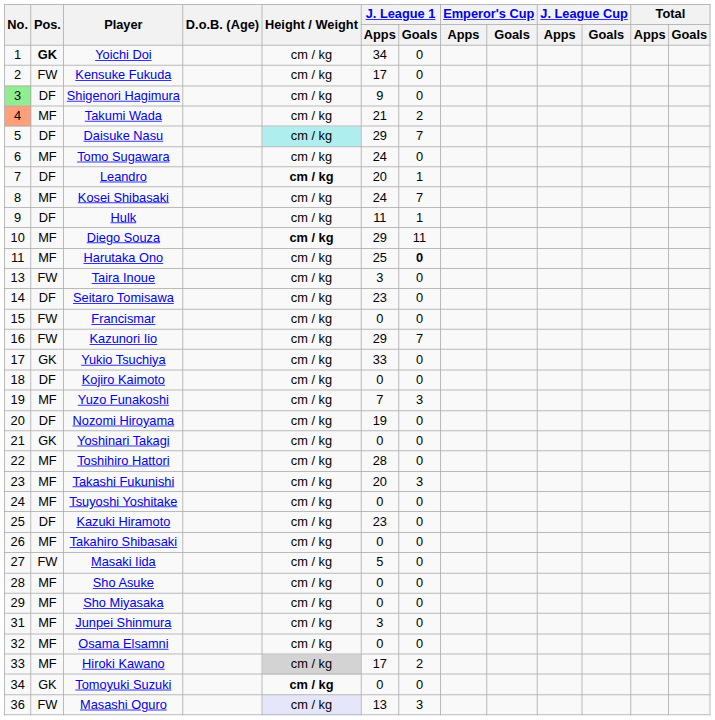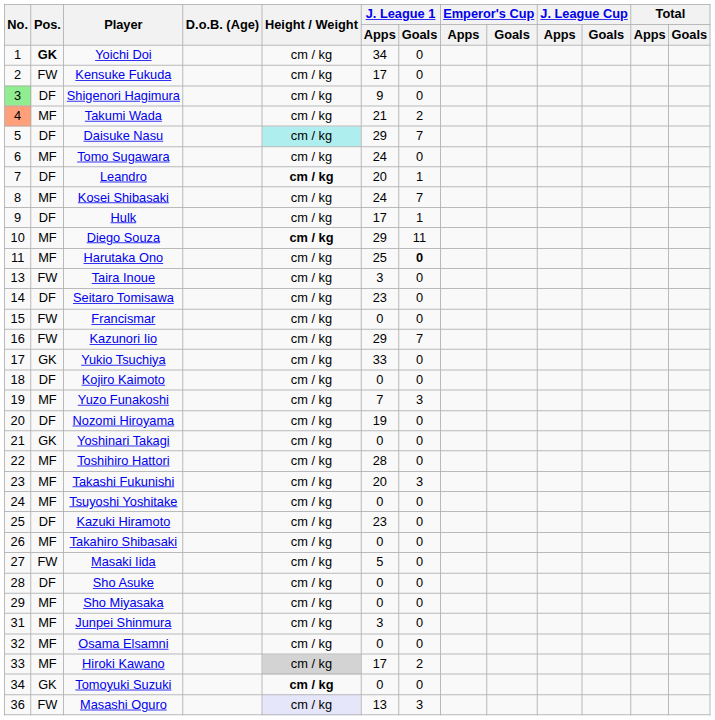 <table class="wikitable" style="text-align:center;">
 <tr>
 <th rowspan="2">No.</th>
 <th rowspan="2">Pos.</th>
 <th rowspan="2">Player</th>
 <th rowspan="2">D.o.B. (Age)</th>
 <th rowspan="2">Height / Weight</th>
 <th colspan="2"><a href='#'>J. League 1</a></th>
 <th colspan="2"><a href='#'>Emperor's Cup</a></th>
 <th colspan="2"><a href='#'>J. League Cup</a></th>
 <th colspan="2">Total</th>
 </tr>
 <tr>
 <th>Apps</th>
 <th>Goals</th>
 <th>Apps</th>
 <th>Goals</th>
 <th>Apps</th>
 <th>Goals</th>
 <th>Apps</th>
 <th>Goals</th>
 </tr>
 <tr>
 <td>1</td>
 <td><strong>GK</strong></td>
 <td><a href='#'>Yoichi Doi</a></td>
 <td></td>
 <td>cm / kg</td>
 <td>34</td>
 <td>0</td>
 <td></td>
 <td></td>
 <td></td>
 <td></td>
 <td></td>
 <td></td>
 </tr>
 <tr>
 <td>2</td>
 <td>FW</td>
 <td><a href='#'>Kensuke Fukuda</a></td>
 <td></td>
 <td>cm / kg</td>
 <td>17</td>
 <td>0</td>
 <td></td>
 <td></td>
 <td></td>
 <td></td>
 <td></td>
 <td></td>
 </tr>
 <tr>
 <td style="background: lightgreen;">3</td>
 <td>DF</td>
 <td><a href='#'>Shigenori Hagimura</a></td>
 <td></td>
 <td>cm / kg</td>
 <td>9</td>
 <td>0</td>
 <td></td>
 <td></td>
 <td></td>
 <td></td>
 <td></td>
 <td></td>
 </tr>
 <tr>
 <td style="background: lightsalmon;">4</td>
 <td>MF</td>
 <td><a href='#'>Takumi Wada</a></td>
 <td></td>
 <td>cm / kg</td>
 <td>21</td>
 <td>2</td>
 <td></td>
 <td></td>
 <td></td>
 <td></td>
 <td></td>
 <td></td>
 </tr>
 <tr>
 <td>5</td>
 <td>DF</td>
 <td><a href='#'>Daisuke Nasu</a></td>
 <td></td>
 <td style="background: paleturquoise;">cm / kg</td>
 <td>29</td>
 <td>7</td>
 <td></td>
 <td></td>
 <td></td>
 <td></td>
 <td></td>
 <td></td>
 </tr>
 <tr>
 <td>6</td>
 <td>MF</td>
 <td><a href='#'>Tomo Sugawara</a></td>
 <td></td>
 <td>cm / kg</td>
 <td>24</td>
 <td>0</td>
 <td></td>
 <td></td>
 <td></td>
 <td></td>
 <td></td>
 <td></td>
 </tr>
 <tr>
 <td>7</td>
 <td>DF</td>
 <td><a href='#'>Leandro</a></td>
 <td></td>
 <td><strong>cm / kg</strong></td>
 <td>20</td>
 <td>1</td>
 <td></td>
 <td></td>
 <td></td>
 <td></td>
 <td></td>
 <td></td>
 </tr>
 <tr>
 <td>8</td>
 <td>MF</td>
 <td><a href='#'>Kosei Shibasaki</a></td>
 <td></td>
 <td>cm / kg</td>
 <td>24</td>
 <td>7</td>
 <td></td>
 <td></td>
 <td></td>
 <td></td>
 <td></td>
 <td></td>
 </tr>
 <tr>
 <td>9</td>
 <td>DF</td>
 <td><a href='#'>Hulk</a></td>
 <td></td>
 <td>cm / kg</td>
-<td>11</td>
+<td>17</td>
 <td>1</td>
 <td></td>
 <td></td>
 <td></td>
 <td></td>
 <td></td>
 <td></td>
 </tr>
 <tr>
 <td>10</td>
 <td>MF</td>
 <td><a href='#'>Diego Souza</a></td>
 <td></td>
 <td><strong>cm / kg</strong></td>
 <td>29</td>
 <td>11</td>
 <td></td>
 <td></td>
 <td></td>
 <td></td>
 <td></td>
 <td></td>
 </tr>
 <tr>
 <td>11</td>
 <td>MF</td>
 <td><a href='#'>Harutaka Ono</a></td>
 <td></td>
 <td>cm / kg</td>
 <td>25</td>
 <td><strong>0</strong></td>
 <td></td>
 <td></td>
 <td></td>
 <td></td>
 <td></td>
 <td></td>
 </tr>
 <tr>
 <td>13</td>
 <td>FW</td>
 <td><a href='#'>Taira Inoue</a></td>
 <td></td>
 <td>cm / kg</td>
 <td>3</td>
 <td>0</td>
 <td></td>
 <td></td>
 <td></td>
 <td></td>
 <td></td>
 <td></td>
 </tr>
 <tr>
 <td>14</td>
 <td>DF</td>
 <td><a href='#'>Seitaro Tomisawa</a></td>
 <td></td>
 <td>cm / kg</td>
 <td>23</td>
 <td>0</td>
 <td></td>
 <td></td>
 <td></td>
 <td></td>
 <td></td>
 <td></td>
 </tr>
 <tr>
 <td>15</td>
 <td>FW</td>
 <td><a href='#'>Francismar</a></td>
 <td></td>
 <td>cm / kg</td>
 <td>0</td>
 <td>0</td>
 <td></td>
 <td></td>
 <td></td>
 <td></td>
 <td></td>
 <td></td>
 </tr>
 <tr>
 <td>16</td>
 <td>FW</td>
 <td><a href='#'>Kazunori Iio</a></td>
 <td></td>
 <td>cm / kg</td>
 <td>29</td>
 <td>7</td>
 <td></td>
 <td></td>
 <td></td>
 <td></td>
 <td></td>
 <td></td>
 </tr>
 <tr>
 <td>17</td>
 <td>GK</td>
 <td><a href='#'>Yukio Tsuchiya</a></td>
 <td></td>
 <td>cm / kg</td>
 <td>33</td>
 <td>0</td>
 <td></td>
 <td></td>
 <td></td>
 <td></td>
 <td></td>
 <td></td>
 </tr>
 <tr>
 <td>18</td>
 <td>DF</td>
 <td><a href='#'>Kojiro Kaimoto</a></td>
 <td></td>
 <td>cm / kg</td>
 <td>0</td>
 <td>0</td>
 <td></td>
 <td></td>
 <td></td>
 <td></td>
 <td></td>
 <td></td>
 </tr>
 <tr>
 <td>19</td>
 <td>MF</td>
 <td><a href='#'>Yuzo Funakoshi</a></td>
 <td></td>
 <td>cm / kg</td>
 <td>7</td>
 <td>3</td>
 <td></td>
 <td></td>
 <td></td>
 <td></td>
 <td></td>
 <td></td>
 </tr>
 <tr>
 <td>20</td>
 <td>DF</td>
 <td><a href='#'>Nozomi Hiroyama</a></td>
 <td></td>
 <td>cm / kg</td>
 <td>19</td>
 <td>0</td>
 <td></td>
 <td></td>
 <td></td>
 <td></td>
 <td></td>
 <td></td>
 </tr>
 <tr>
 <td>21</td>
 <td>GK</td>
 <td><a href='#'>Yoshinari Takagi</a></td>
 <td></td>
 <td>cm / kg</td>
 <td>0</td>
 <td>0</td>
 <td></td>
 <td></td>
 <td></td>
 <td></td>
 <td></td>
 <td></td>
 </tr>
 <tr>
 <td>22</td>
 <td>MF</td>
 <td><a href='#'>Toshihiro Hattori</a></td>
 <td></td>
 <td>cm / kg</td>
 <td>28</td>
 <td>0</td>
 <td></td>
 <td></td>
 <td></td>
 <td></td>
 <td></td>
 <td></td>
 </tr>
 <tr>
 <td>23</td>
 <td>MF</td>
 <td><a href='#'>Takashi Fukunishi</a></td>
 <td></td>
 <td>cm / kg</td>
 <td>20</td>
 <td>3</td>
 <td></td>
 <td></td>
 <td></td>
 <td></td>
 <td></td>
 <td></td>
 </tr>
 <tr>
 <td>24</td>
 <td>MF</td>
 <td><a href='#'>Tsuyoshi Yoshitake</a></td>
 <td></td>
 <td>cm / kg</td>
 <td>0</td>
 <td>0</td>
 <td></td>
 <td></td>
 <td></td>
 <td></td>
 <td></td>
 <td></td>
 </tr>
 <tr>
 <td>25</td>
 <td>DF</td>
 <td><a href='#'>Kazuki Hiramoto</a></td>
 <td></td>
 <td>cm / kg</td>
 <td>23</td>
 <td>0</td>
 <td></td>
 <td></td>
 <td></td>
 <td></td>
 <td></td>
 <td></td>
 </tr>
 <tr>
 <td>26</td>
 <td>MF</td>
 <td><a href='#'>Takahiro Shibasaki</a></td>
 <td></td>
 <td>cm / kg</td>
 <td>0</td>
 <td>0</td>
 <td></td>
 <td></td>
 <td></td>
 <td></td>
 <td></td>
 <td></td>
 </tr>
 <tr>
 <td>27</td>
 <td>FW</td>
 <td><a href='#'>Masaki Iida</a></td>
 <td></td>
 <td>cm / kg</td>
 <td>5</td>
 <td>0</td>
 <td></td>
 <td></td>
 <td></td>
 <td></td>
 <td></td>
 <td></td>
 </tr>
 <tr>
 <td>28</td>
-<td>MF</td>
+<td>DF</td>
 <td><a href='#'>Sho Asuke</a></td>
 <td></td>
 <td>cm / kg</td>
 <td>0</td>
 <td>0</td>
 <td></td>
 <td></td>
 <td></td>
 <td></td>
 <td></td>
 <td></td>
 </tr>
 <tr>
 <td>29</td>
 <td>MF</td>
 <td><a href='#'>Sho Miyasaka</a></td>
 <td></td>
 <td>cm / kg</td>
 <td>0</td>
 <td>0</td>
 <td></td>
 <td></td>
 <td></td>
 <td></td>
 <td></td>
 <td></td>
 </tr>
 <tr>
 <td>31</td>
 <td>MF</td>
 <td><a href='#'>Junpei Shinmura</a></td>
 <td></td>
 <td>cm / kg</td>
 <td>3</td>
 <td>0</td>
 <td></td>
 <td></td>
 <td></td>
 <td></td>
 <td></td>
 <td></td>
 </tr>
 <tr>
 <td>32</td>
 <td>MF</td>
 <td><a href='#'>Osama Elsamni</a></td>
 <td></td>
 <td>cm / kg</td>
 <td>0</td>
 <td>0</td>
 <td></td>
 <td></td>
 <td></td>
 <td></td>
 <td></td>
 <td></td>
 </tr>
 <tr>
 <td>33</td>
 <td>MF</td>
 <td><a href='#'>Hiroki Kawano</a></td>
 <td></td>
 <td style="background: lightgrey;">cm / kg</td>
 <td>17</td>
 <td>2</td>
 <td></td>
 <td></td>
 <td></td>
 <td></td>
 <td></td>
 <td></td>
 </tr>
 <tr>
 <td>34</td>
 <td>GK</td>
 <td><a href='#'>Tomoyuki Suzuki</a></td>
 <td></td>
 <td><strong>cm / kg</strong></td>
 <td>0</td>
 <td>0</td>
 <td></td>
 <td></td>
 <td></td>
 <td></td>
 <td></td>
 <td></td>
 </tr>
 <tr>
 <td>36</td>
 <td>FW</td>
 <td><a href='#'>Masashi Oguro</a></td>
 <td></td>
 <td style="background: lavender;">cm / kg</td>
 <td>13</td>
 <td>3</td>
 <td></td>
 <td></td>
 <td></td>
 <td></td>
 <td></td>
 <td></td>
 </tr>
 </table>
